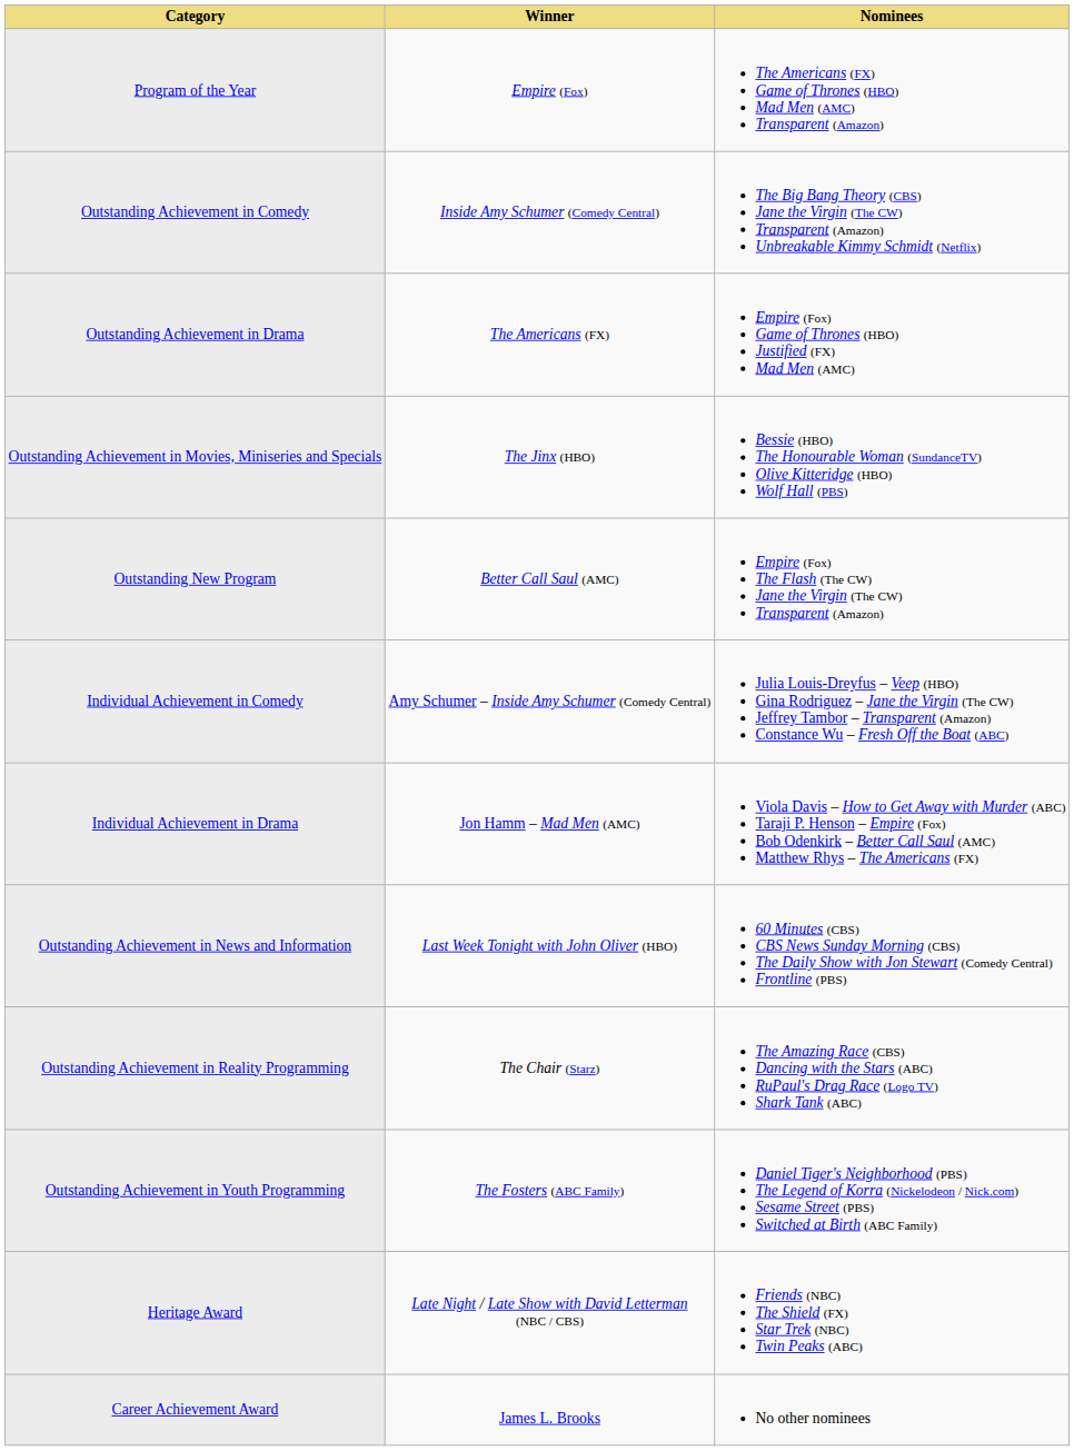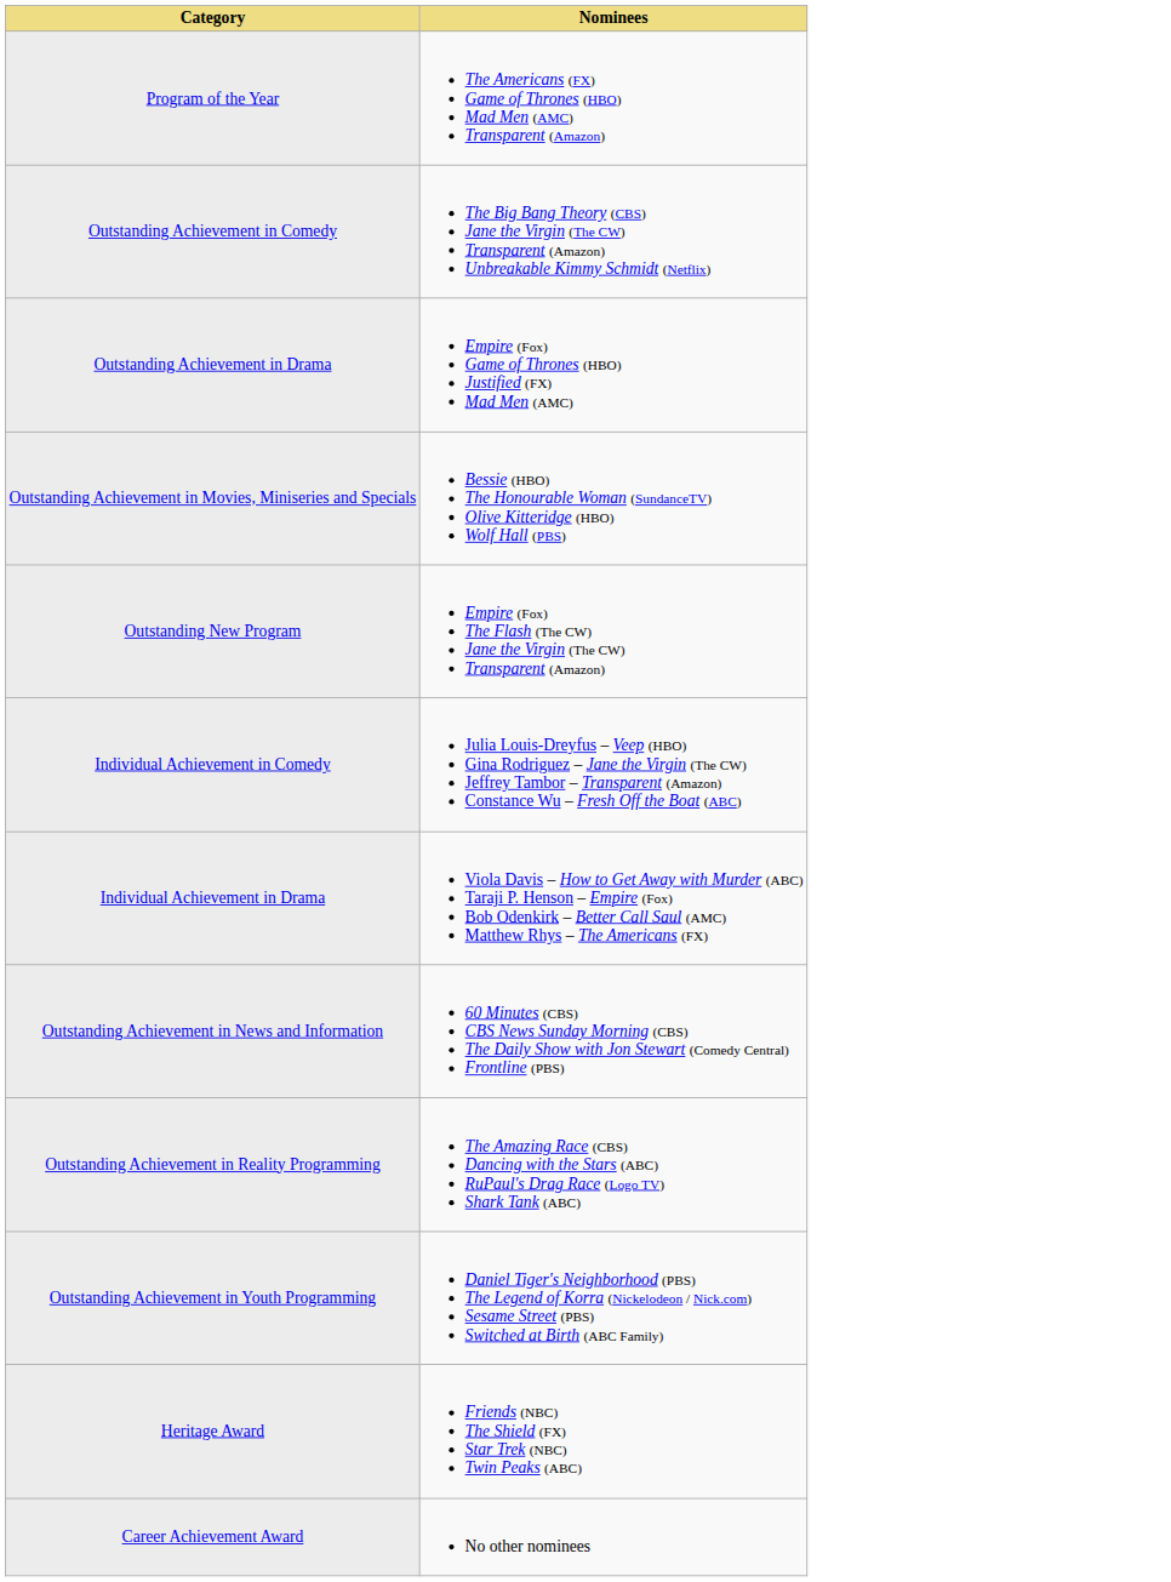 <table class="wikitable">
 <tr>
 <th style="background:#EEDD82;">Category</th>
-<th style="background:#EEDD82;">Winner</th>
 <th style="background:#EEDD82;">Nominees</th>
 </tr>
 <tr>
 <td align="center" style="background: #ececec; color: grey; vertical-align: middle; text-align: center;" class="table-na"><a href='#'>Program of the Year</a></td>
-<td align="center"><em><a href='#'>Empire</a></em> <small>(<a href='#'>Fox</a>)</small></td>
 <td><br><ul><li><em><a href='#'>The Americans</a></em> <small>(<a href='#'>FX</a>)</small></li><li><em><a href='#'>Game of Thrones</a></em> <small>(<a href='#'>HBO</a>)</small></li><li><em><a href='#'>Mad Men</a></em> <small>(<a href='#'>AMC</a>)</small></li><li><em><a href='#'>Transparent</a></em> <small>(<a href='#'>Amazon</a>)</small></li></ul></td>
 </tr>
 <tr>
 <td align="center" style="background: #ececec; color: grey; vertical-align: middle; text-align: center;" class="table-na"><a href='#'>Outstanding Achievement in Comedy</a></td>
-<td align="center"><em><a href='#'>Inside Amy Schumer</a></em> <small>(<a href='#'>Comedy Central</a>)</small></td>
 <td><br><ul><li><em><a href='#'>The Big Bang Theory</a></em> <small>(<a href='#'>CBS</a>)</small></li><li><em><a href='#'>Jane the Virgin</a></em> <small>(<a href='#'>The CW</a>)</small></li><li><em><a href='#'>Transparent</a></em> <small>(Amazon)</small></li><li><em><a href='#'>Unbreakable Kimmy Schmidt</a></em> <small>(<a href='#'>Netflix</a>)</small></li></ul></td>
 </tr>
 <tr>
 <td align="center" style="background: #ececec; color: grey; vertical-align: middle; text-align: center;" class="table-na"><a href='#'>Outstanding Achievement in Drama</a></td>
-<td align="center"><em><a href='#'>The Americans</a></em> <small>(FX)</small></td>
 <td><br><ul><li><em><a href='#'>Empire</a></em> <small>(Fox)</small></li><li><em><a href='#'>Game of Thrones</a></em> <small>(HBO)</small></li><li><em><a href='#'>Justified</a></em> <small>(FX)</small></li><li><em><a href='#'>Mad Men</a></em> <small>(AMC)</small></li></ul></td>
 </tr>
 <tr>
 <td align="center" style="background: #ececec; color: grey; vertical-align: middle; text-align: center;" class="table-na"><a href='#'>Outstanding Achievement in Movies, Miniseries and Specials</a></td>
-<td align="center"><em><a href='#'>The Jinx</a></em> <small>(HBO)</small></td>
 <td><br><ul><li><em><a href='#'>Bessie</a></em> <small>(HBO)</small></li><li><em><a href='#'>The Honourable Woman</a></em> <small>(<a href='#'>SundanceTV</a>)</small></li><li><em><a href='#'>Olive Kitteridge</a></em> <small>(HBO)</small></li><li><em><a href='#'>Wolf Hall</a></em> <small>(<a href='#'>PBS</a>)</small></li></ul></td>
 </tr>
 <tr>
 <td align="center" style="background: #ececec; color: grey; vertical-align: middle; text-align: center;" class="table-na"><a href='#'>Outstanding New Program</a></td>
-<td align="center"><em><a href='#'>Better Call Saul</a></em> <small>(AMC)</small></td>
 <td><br><ul><li><em><a href='#'>Empire</a></em> <small>(Fox)</small></li><li><em><a href='#'>The Flash</a></em> <small>(The CW)</small></li><li><em><a href='#'>Jane the Virgin</a></em> <small>(The CW)</small></li><li><em><a href='#'>Transparent</a></em> <small>(Amazon)</small></li></ul></td>
 </tr>
 <tr>
 <td align="center" style="background: #ececec; color: grey; vertical-align: middle; text-align: center;" class="table-na"><a href='#'>Individual Achievement in Comedy</a></td>
-<td align="center"><a href='#'>Amy Schumer</a> – <em><a href='#'>Inside Amy Schumer</a></em> <small>(Comedy Central)</small></td>
 <td><br><ul><li><a href='#'>Julia Louis-Dreyfus</a> – <em><a href='#'>Veep</a></em> <small>(HBO)</small></li><li><a href='#'>Gina Rodriguez</a> – <em><a href='#'>Jane the Virgin</a></em> <small>(The CW)</small></li><li><a href='#'>Jeffrey Tambor</a> – <em><a href='#'>Transparent</a></em> <small>(Amazon)</small></li><li><a href='#'>Constance Wu</a> – <em><a href='#'>Fresh Off the Boat</a></em> <small>(<a href='#'>ABC</a>)</small></li></ul></td>
 </tr>
 <tr>
 <td align="center" style="background: #ececec; color: grey; vertical-align: middle; text-align: center;" class="table-na"><a href='#'>Individual Achievement in Drama</a></td>
-<td align="center"><a href='#'>Jon Hamm</a> – <em><a href='#'>Mad Men</a></em> <small>(AMC)</small></td>
 <td><br><ul><li><a href='#'>Viola Davis</a> – <em><a href='#'>How to Get Away with Murder</a></em> <small>(ABC)</small></li><li><a href='#'>Taraji P. Henson</a> – <em><a href='#'>Empire</a></em> <small>(Fox)</small></li><li><a href='#'>Bob Odenkirk</a> – <em><a href='#'>Better Call Saul</a></em> <small>(AMC)</small></li><li><a href='#'>Matthew Rhys</a> – <em><a href='#'>The Americans</a></em> <small>(FX)</small></li></ul></td>
 </tr>
 <tr>
 <td align="center" style="background: #ececec; color: grey; vertical-align: middle; text-align: center;" class="table-na"><a href='#'>Outstanding Achievement in News and Information</a></td>
-<td align="center"><em><a href='#'>Last Week Tonight with John Oliver</a></em> <small>(HBO)</small></td>
 <td><br><ul><li><em><a href='#'>60 Minutes</a></em> <small>(CBS)</small></li><li><em><a href='#'>CBS News Sunday Morning</a></em> <small>(CBS)</small></li><li><em><a href='#'>The Daily Show with Jon Stewart</a></em> <small>(Comedy Central)</small></li><li><em><a href='#'>Frontline</a></em> <small>(PBS)</small></li></ul></td>
 </tr>
 <tr>
 <td align="center" style="background: #ececec; color: grey; vertical-align: middle; text-align: center;" class="table-na"><a href='#'>Outstanding Achievement in Reality Programming</a></td>
-<td align="center"><em>The Chair</em> <small>(<a href='#'>Starz</a>)</small></td>
 <td><br><ul><li><em><a href='#'>The Amazing Race</a></em> <small>(CBS)</small></li><li><em><a href='#'>Dancing with the Stars</a></em> <small>(ABC)</small></li><li><em><a href='#'>RuPaul's Drag Race</a></em> <small>(<a href='#'>Logo TV</a>)</small></li><li><em><a href='#'>Shark Tank</a></em> <small>(ABC)</small></li></ul></td>
 </tr>
 <tr>
 <td align="center" style="background: #ececec; color: grey; vertical-align: middle; text-align: center;" class="table-na"><a href='#'>Outstanding Achievement in Youth Programming</a></td>
-<td align="center"><em><a href='#'>The Fosters</a></em> <small>(<a href='#'>ABC Family</a>)</small></td>
 <td><br><ul><li><em><a href='#'>Daniel Tiger's Neighborhood</a></em> <small>(PBS)</small></li><li><em><a href='#'>The Legend of Korra</a></em> <small>(<a href='#'>Nickelodeon</a> / <a href='#'>Nick.com</a>)</small></li><li><em><a href='#'>Sesame Street</a></em> <small>(PBS)</small></li><li><em><a href='#'>Switched at Birth</a></em> <small>(ABC Family)</small></li></ul></td>
 </tr>
 <tr>
 <td align="center" style="background: #ececec; color: grey; vertical-align: middle; text-align: center;" class="table-na"><a href='#'>Heritage Award</a></td>
-<td align="center"><em><a href='#'>Late Night</a> / <a href='#'>Late Show with David Letterman</a></em> <br> <small>(NBC / CBS)</small></td>
 <td><br><ul><li><em><a href='#'>Friends</a></em> <small>(NBC)</small></li><li><em><a href='#'>The Shield</a></em> <small>(FX)</small></li><li><em><a href='#'>Star Trek</a></em> <small>(NBC)</small></li><li><em><a href='#'>Twin Peaks</a></em> <small>(ABC)</small></li></ul></td>
 </tr>
 <tr>
 <td align="center" style="background: #ececec; color: grey; vertical-align: middle; text-align: center;" class="table-na"><a href='#'>Career Achievement Award</a></td>
-<td align="center"><br><a href='#'>James L. Brooks</a></td>
 <td><br><ul><li>No other nominees</li></ul></td>
 </tr>
 </table>
